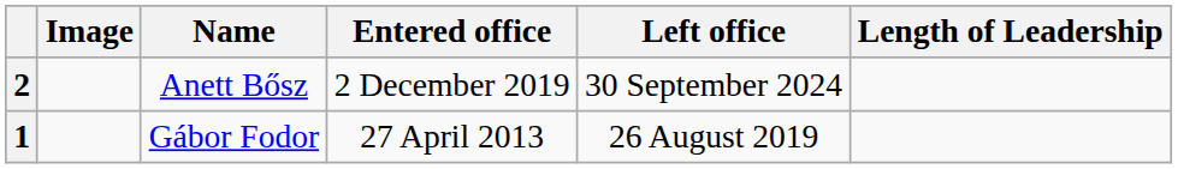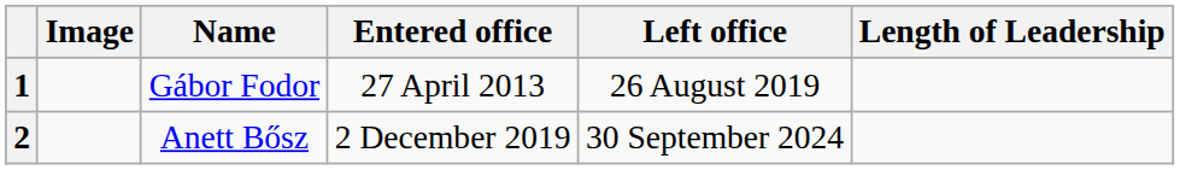 <table class="wikitable" style="text-align:center">
 <tr>
 <th></th>
 <th>Image</th>
 <th>Name</th>
 <th>Entered office</th>
 <th>Left office</th>
 <th>Length of Leadership</th>
 </tr>
 <tr>
+<th>1</th>
+<td></td>
+<td><a href='#'>Gábor Fodor</a></td>
+<td>27 April 2013</td>
+<td>26 August 2019</td>
+<td></td>
+</tr>
+<tr>
 <th>2</th>
 <td></td>
 <td><a href='#'>Anett Bősz</a></td>
 <td>2 December 2019</td>
 <td>30 September 2024</td>
 <td></td>
 </tr>
-<tr>
-<th>1</th>
-<td></td>
-<td><a href='#'>Gábor Fodor</a></td>
-<td>27 April 2013</td>
-<td>26 August 2019</td>
-<td></td>
-</tr>
 </table>
